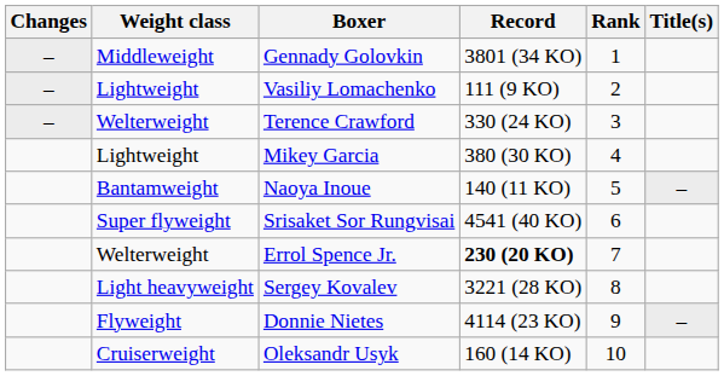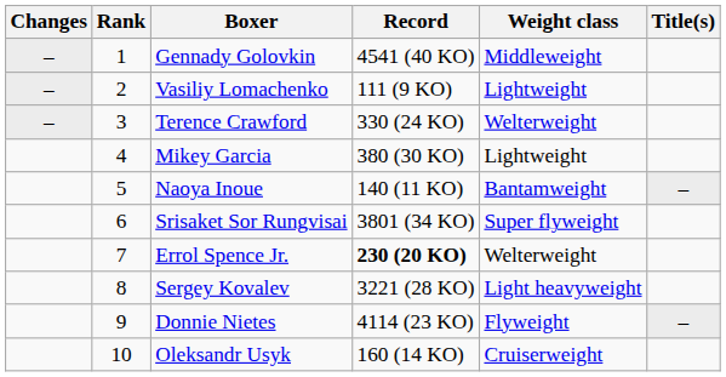 <table class="wikitable ">
 <tr>
 <th>Changes</th>
-<th>Weight class</th>
+<th>Rank</th>
 <th>Boxer</th>
 <th>Record</th>
-<th>Rank</th>
+<th>Weight class</th>
 <th>Title(s)</th>
 </tr>
 <tr>
 <td align=center bgcolor=#ECECEC>–</td>
+<td align=center>1</td>
+<td><a href='#'>Gennady Golovkin</a></td>
+<td>4541 (40 KO)</td>
 <td><a href='#'>Middleweight</a></td>
-<td><a href='#'>Gennady Golovkin</a></td>
-<td>3801 (34 KO)</td>
-<td align=center>1</td>
 <td></td>
 </tr>
 <tr>
 <td align=center bgcolor=#ECECEC>–</td>
-<td><a href='#'>Lightweight</a></td>
+<td align=center>2</td>
 <td><a href='#'>Vasiliy Lomachenko</a></td>
 <td>111 (9 KO)</td>
-<td align=center>2</td>
+<td><a href='#'>Lightweight</a></td>
 <td></td>
 </tr>
 <tr>
 <td align=center bgcolor=#ECECEC>–</td>
-<td><a href='#'>Welterweight</a></td>
+<td align=center>3</td>
 <td><a href='#'>Terence Crawford</a></td>
 <td>330 (24 KO)</td>
-<td align=center>3</td>
+<td><a href='#'>Welterweight</a></td>
 <td></td>
 </tr>
 <tr>
 <td align=center></td>
-<td>Lightweight</td>
+<td align=center>4</td>
 <td><a href='#'>Mikey Garcia</a></td>
 <td>380 (30 KO)</td>
-<td align=center>4</td>
+<td>Lightweight</td>
 <td></td>
 </tr>
 <tr>
 <td align=center></td>
-<td><a href='#'>Bantamweight</a></td>
+<td align=center>5</td>
 <td><a href='#'>Naoya Inoue</a></td>
 <td>140 (11 KO)</td>
-<td align=center>5</td>
+<td><a href='#'>Bantamweight</a></td>
 <td align=center bgcolor=#ECECEC data-sort-value="Z">–</td>
 </tr>
 <tr>
 <td align=center></td>
+<td align=center>6</td>
+<td><a href='#'>Srisaket Sor Rungvisai</a></td>
+<td>3801 (34 KO)</td>
 <td><a href='#'>Super flyweight</a></td>
-<td><a href='#'>Srisaket Sor Rungvisai</a></td>
-<td>4541 (40 KO)</td>
-<td align=center>6</td>
 <td></td>
 </tr>
 <tr>
 <td align=center></td>
-<td>Welterweight</td>
+<td align=center>7</td>
 <td><a href='#'>Errol Spence Jr.</a></td>
 <td><strong>230 (20 KO)</strong></td>
-<td align=center>7</td>
+<td>Welterweight</td>
 <td></td>
 </tr>
 <tr>
 <td align=center></td>
-<td><a href='#'>Light heavyweight</a></td>
+<td align=center>8</td>
 <td><a href='#'>Sergey Kovalev</a></td>
 <td>3221 (28 KO)</td>
-<td align=center>8</td>
+<td><a href='#'>Light heavyweight</a></td>
 <td></td>
 </tr>
 <tr>
 <td align=center></td>
-<td><a href='#'>Flyweight</a></td>
+<td align=center>9</td>
 <td><a href='#'>Donnie Nietes</a></td>
 <td>4114 (23 KO)</td>
-<td align=center>9</td>
+<td><a href='#'>Flyweight</a></td>
 <td align=center bgcolor=#ECECEC data-sort-value="Z">–</td>
 </tr>
 <tr>
 <td align=center></td>
-<td><a href='#'>Cruiserweight</a></td>
+<td align=center>10</td>
 <td><a href='#'>Oleksandr Usyk</a></td>
 <td>160 (14 KO)</td>
-<td align=center>10</td>
+<td><a href='#'>Cruiserweight</a></td>
 <td></td>
 </tr>
 </table>
